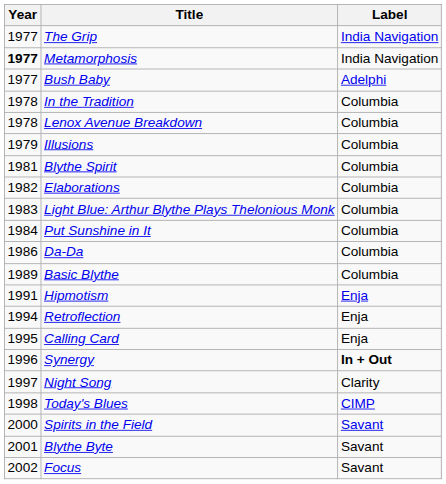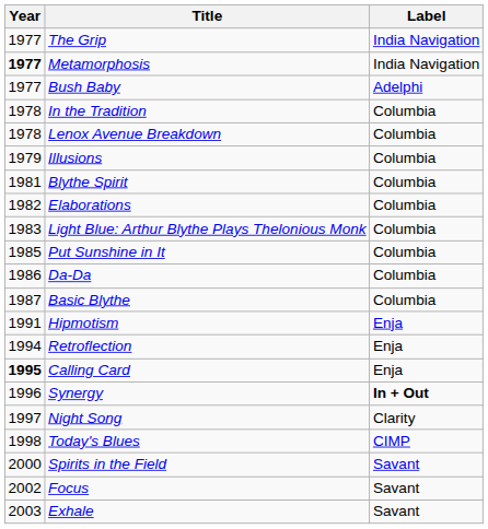 <table class="wikitable">
 <tr>
 <th>Year</th>
 <th>Title</th>
 <th>Label</th>
 </tr>
 <tr>
 <td>1977</td>
 <td><em><a href='#'>The Grip</a></em></td>
 <td><a href='#'>India Navigation</a></td>
 </tr>
 <tr>
 <td><strong>1977</strong></td>
 <td><em><a href='#'>Metamorphosis</a></em></td>
 <td>India Navigation</td>
 </tr>
 <tr>
 <td>1977</td>
 <td><em><a href='#'>Bush Baby</a></em></td>
 <td><a href='#'>Adelphi</a></td>
 </tr>
 <tr>
 <td>1978</td>
 <td><em><a href='#'>In the Tradition</a></em></td>
 <td>Columbia</td>
 </tr>
 <tr>
 <td>1978</td>
 <td><em><a href='#'>Lenox Avenue Breakdown</a></em></td>
 <td>Columbia</td>
 </tr>
 <tr>
 <td>1979</td>
 <td><em><a href='#'>Illusions</a></em></td>
 <td>Columbia</td>
 </tr>
 <tr>
 <td>1981</td>
 <td><em><a href='#'>Blythe Spirit</a></em></td>
 <td>Columbia</td>
 </tr>
 <tr>
 <td>1982</td>
 <td><em><a href='#'>Elaborations</a></em></td>
 <td>Columbia</td>
 </tr>
 <tr>
 <td>1983</td>
 <td><em><a href='#'>Light Blue: Arthur Blythe Plays Thelonious Monk</a></em></td>
 <td>Columbia</td>
 </tr>
 <tr>
-<td>1984</td>
+<td>1985</td>
 <td><em><a href='#'>Put Sunshine in It</a></em></td>
 <td>Columbia</td>
 </tr>
 <tr>
 <td>1986</td>
 <td><em><a href='#'>Da-Da</a></em></td>
 <td>Columbia</td>
 </tr>
 <tr>
-<td>1989</td>
+<td>1987</td>
 <td><em><a href='#'>Basic Blythe</a></em></td>
 <td>Columbia</td>
 </tr>
 <tr>
 <td>1991</td>
 <td><em><a href='#'>Hipmotism</a></em></td>
 <td><a href='#'>Enja</a></td>
 </tr>
 <tr>
 <td>1994</td>
 <td><em><a href='#'>Retroflection</a></em></td>
 <td>Enja</td>
 </tr>
 <tr>
-<td>1995</td>
+<td><strong>1995</strong></td>
 <td><em><a href='#'>Calling Card</a></em></td>
 <td>Enja</td>
 </tr>
 <tr>
 <td>1996</td>
 <td><em><a href='#'>Synergy</a></em></td>
 <td><strong>In + Out</strong></td>
 </tr>
 <tr>
 <td>1997</td>
 <td><em><a href='#'>Night Song</a></em></td>
 <td>Clarity</td>
 </tr>
 <tr>
 <td>1998</td>
 <td><em><a href='#'>Today's Blues</a></em></td>
 <td><a href='#'>CIMP</a></td>
 </tr>
 <tr>
 <td>2000</td>
 <td><em><a href='#'>Spirits in the Field</a></em></td>
 <td><a href='#'>Savant</a></td>
 </tr>
 <tr>
-<td>2001</td>
-<td><em><a href='#'>Blythe Byte</a></em></td>
-<td>Savant</td>
-</tr>
-<tr>
 <td>2002</td>
 <td><em><a href='#'>Focus</a></em></td>
 <td>Savant</td>
 </tr>
+<tr>
+<td>2003</td>
+<td><em><a href='#'>Exhale</a></em></td>
+<td>Savant</td>
+</tr>
 </table>
